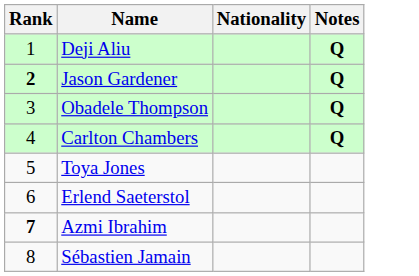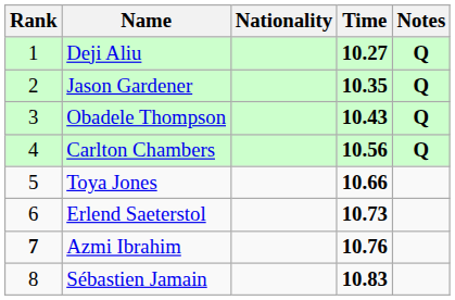 <table class="wikitable sortable" style="text-align:center">
 <tr>
 <th>Rank</th>
 <th>Name</th>
 <th>Nationality</th>
+<th>Time</th>
 <th>Notes</th>
 </tr>
 <tr bgcolor=ccffcc>
 <td>1</td>
 <td align=left><a href='#'>Deji Aliu</a></td>
 <td align=left></td>
+<td><strong>10.27</strong></td>
 <td><strong>Q</strong></td>
 </tr>
 <tr bgcolor=ccffcc>
-<td><strong>2</strong></td>
+<td>2</td>
 <td align=left><a href='#'>Jason Gardener</a></td>
 <td align=left></td>
+<td><strong>10.35</strong></td>
 <td><strong>Q</strong></td>
 </tr>
 <tr bgcolor=ccffcc>
 <td>3</td>
 <td align=left><a href='#'>Obadele Thompson</a></td>
 <td align=left></td>
+<td><strong>10.43</strong></td>
 <td><strong>Q</strong></td>
 </tr>
 <tr bgcolor=ccffcc>
 <td>4</td>
 <td align=left><a href='#'>Carlton Chambers</a></td>
 <td align=left></td>
+<td><strong>10.56</strong></td>
 <td><strong>Q</strong></td>
 </tr>
 <tr>
 <td>5</td>
 <td align=left><a href='#'>Toya Jones</a></td>
 <td align=left></td>
+<td><strong>10.66</strong></td>
 <td></td>
 </tr>
 <tr>
 <td>6</td>
 <td align=left><a href='#'>Erlend Saeterstol</a></td>
 <td align=left></td>
+<td><strong>10.73</strong></td>
 <td></td>
 </tr>
 <tr>
 <td><strong>7</strong></td>
 <td align=left><a href='#'>Azmi Ibrahim</a></td>
 <td align=left></td>
+<td><strong>10.76</strong></td>
 <td></td>
 </tr>
 <tr>
 <td>8</td>
 <td align=left><a href='#'>Sébastien Jamain</a></td>
 <td align=left></td>
+<td><strong>10.83</strong></td>
 <td></td>
 </tr>
 </table>
